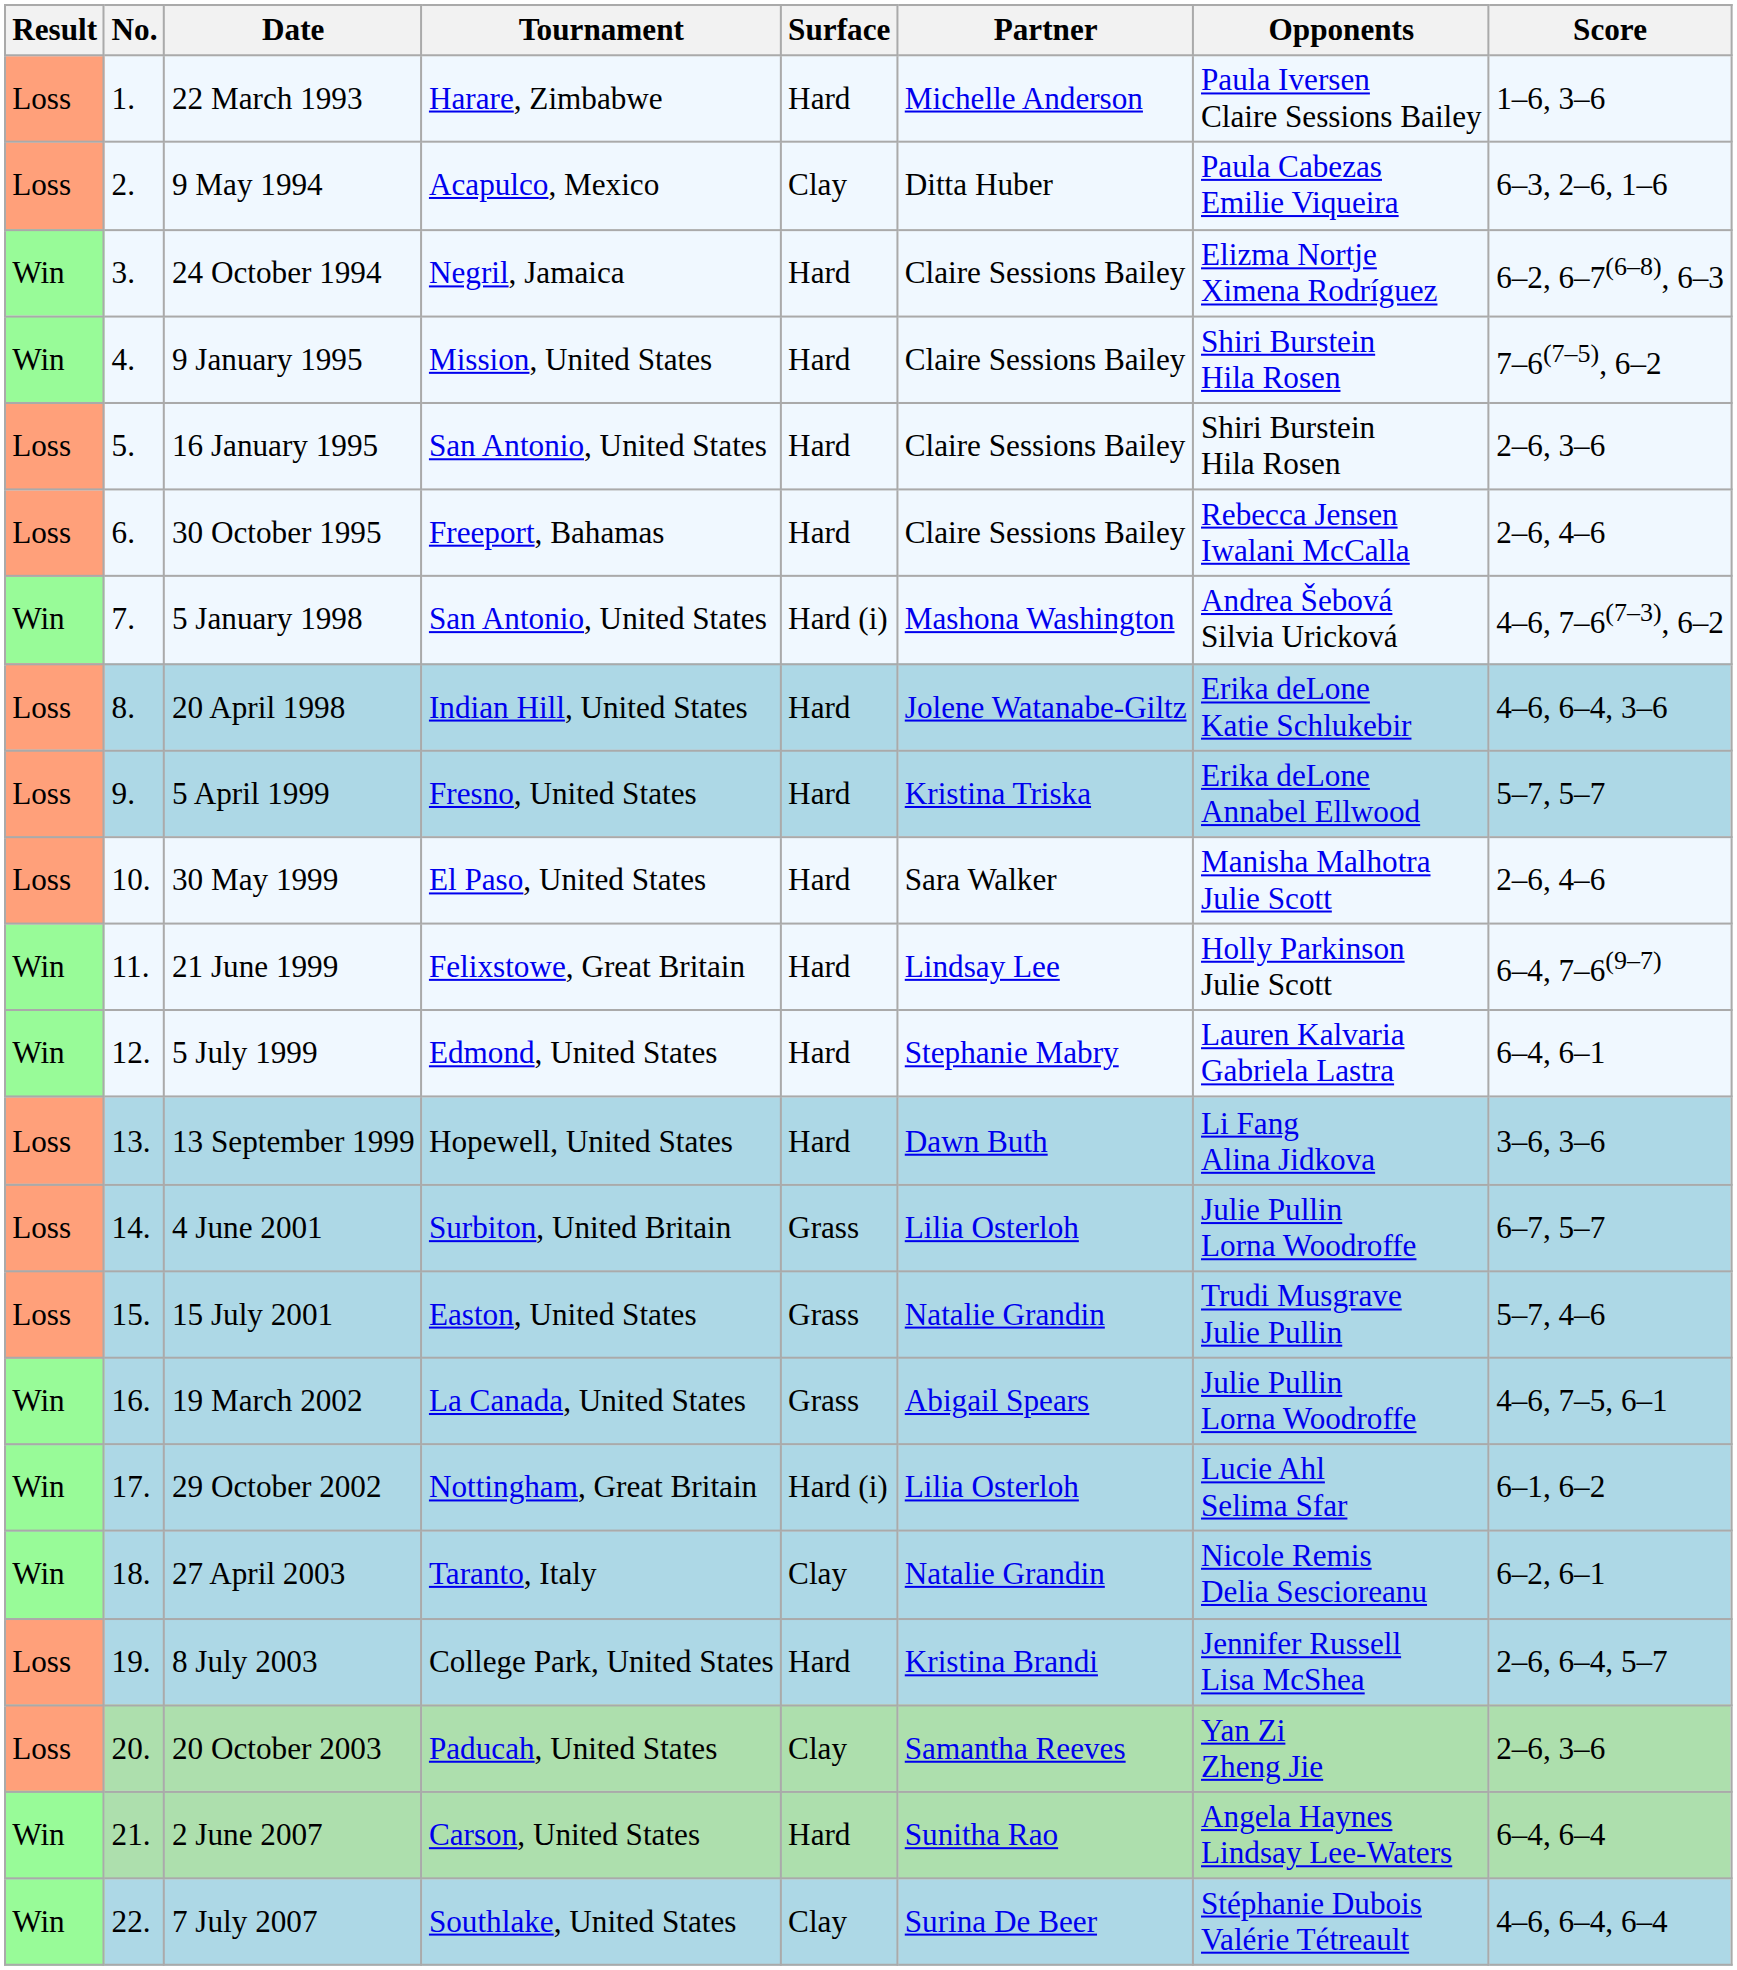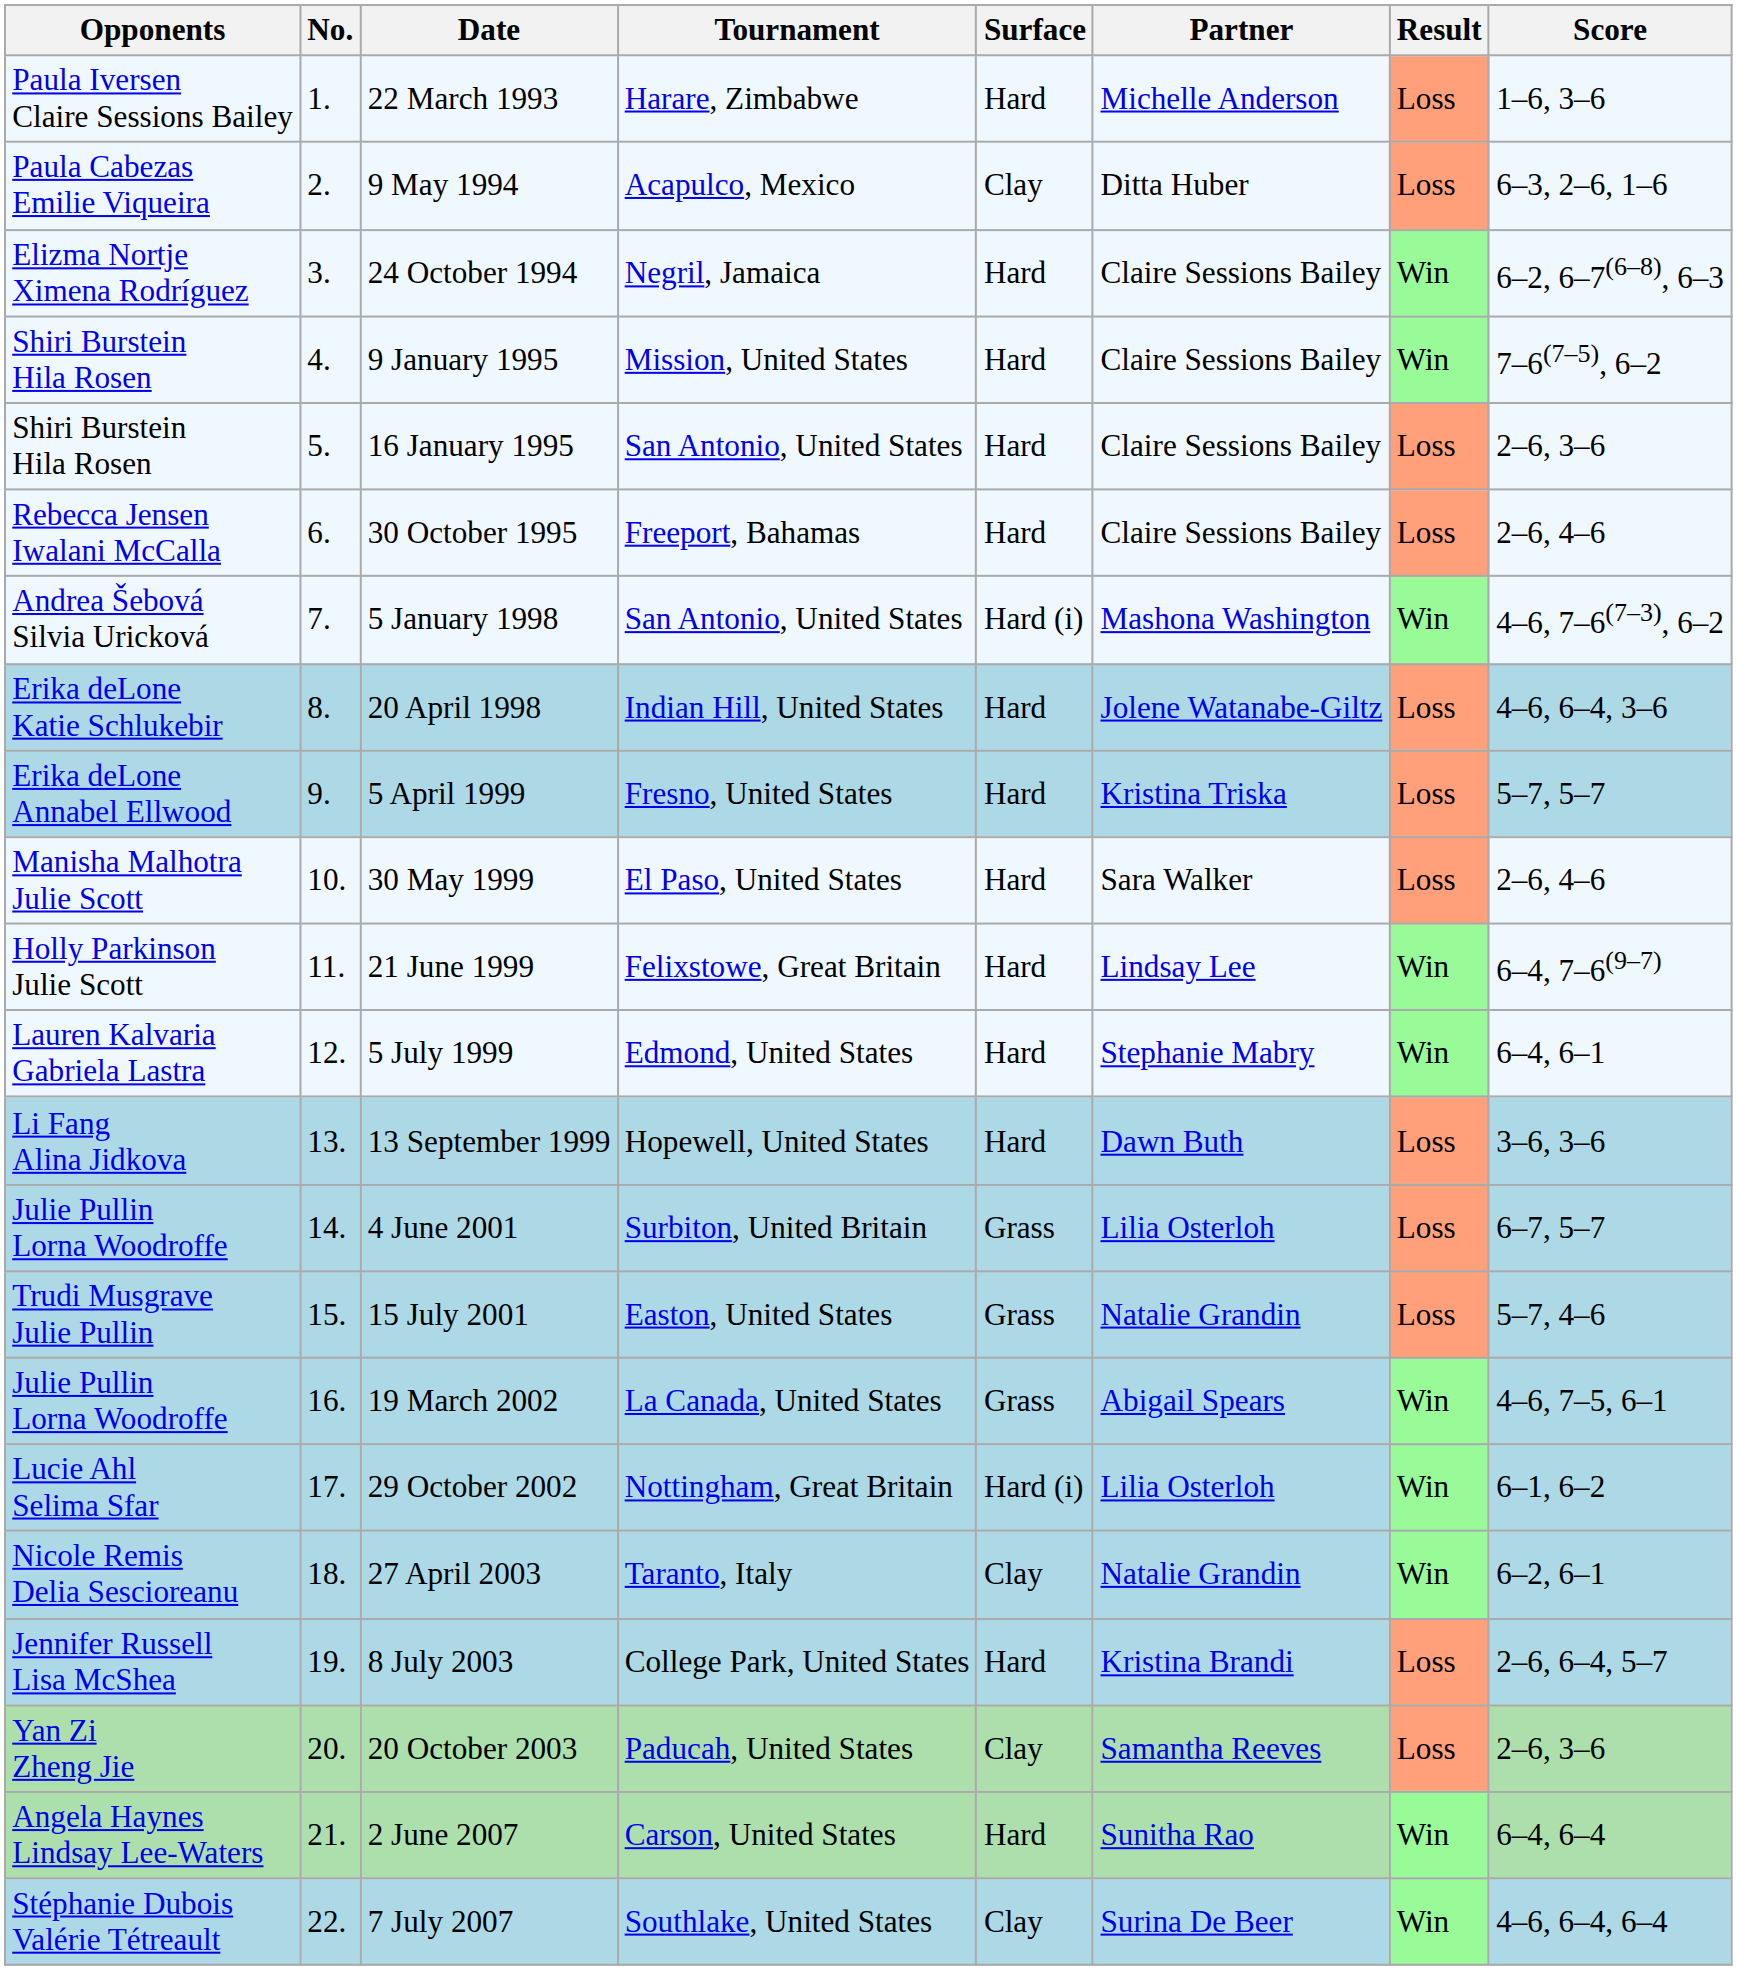 <table class="sortable wikitable" style=font-size:97%>
 <tr>
-<th>Result</th>
+<th>Opponents</th>
 <th>No.</th>
 <th>Date</th>
 <th>Tournament</th>
 <th>Surface</th>
 <th>Partner</th>
-<th>Opponents</th>
+<th>Result</th>
 <th>Score</th>
 </tr>
 <tr style="background:#f0f8ff;">
-<td style="background:#ffa07a;">Loss</td>
+<td> <a href='#'>Paula Iversen</a> <br>  Claire Sessions Bailey</td>
 <td>1.</td>
 <td>22 March 1993</td>
 <td><a href='#'>Harare</a>, Zimbabwe</td>
 <td>Hard</td>
 <td> <a href='#'>Michelle Anderson</a></td>
-<td> <a href='#'>Paula Iversen</a> <br>  Claire Sessions Bailey</td>
+<td style="background:#ffa07a;">Loss</td>
 <td>1–6, 3–6</td>
 </tr>
 <tr style="background:#f0f8ff;">
-<td style="background:#ffa07a;">Loss</td>
+<td> <a href='#'>Paula Cabezas</a> <br>  <a href='#'>Emilie Viqueira</a></td>
 <td>2.</td>
 <td>9 May 1994</td>
 <td><a href='#'>Acapulco</a>, Mexico</td>
 <td>Clay</td>
 <td> Ditta Huber</td>
-<td> <a href='#'>Paula Cabezas</a> <br>  <a href='#'>Emilie Viqueira</a></td>
+<td style="background:#ffa07a;">Loss</td>
 <td>6–3, 2–6, 1–6</td>
 </tr>
 <tr style="background:#f0f8ff;">
-<td style="background:#98fb98;">Win</td>
+<td> <a href='#'>Elizma Nortje</a> <br>  <a href='#'>Ximena Rodríguez</a></td>
 <td>3.</td>
 <td>24 October 1994</td>
 <td><a href='#'>Negril</a>, Jamaica</td>
 <td>Hard</td>
 <td> Claire Sessions Bailey</td>
-<td> <a href='#'>Elizma Nortje</a> <br>  <a href='#'>Ximena Rodríguez</a></td>
+<td style="background:#98fb98;">Win</td>
 <td>6–2, 6–7<sup>(6–8)</sup>, 6–3</td>
 </tr>
 <tr style="background:#f0f8ff;">
-<td style="background:#98fb98;">Win</td>
+<td> <a href='#'>Shiri Burstein</a> <br>  <a href='#'>Hila Rosen</a></td>
 <td>4.</td>
 <td>9 January 1995</td>
 <td><a href='#'>Mission</a>, United States</td>
 <td>Hard</td>
 <td> Claire Sessions Bailey</td>
-<td> <a href='#'>Shiri Burstein</a> <br>  <a href='#'>Hila Rosen</a></td>
+<td style="background:#98fb98;">Win</td>
 <td>7–6<sup>(7–5)</sup>, 6–2</td>
 </tr>
 <tr style="background:#f0f8ff;">
-<td style="background:#ffa07a;">Loss</td>
+<td> Shiri Burstein <br>  Hila Rosen</td>
 <td>5.</td>
 <td>16 January 1995</td>
 <td><a href='#'>San Antonio</a>, United States</td>
 <td>Hard</td>
 <td> Claire Sessions Bailey</td>
-<td> Shiri Burstein <br>  Hila Rosen</td>
+<td style="background:#ffa07a;">Loss</td>
 <td>2–6, 3–6</td>
 </tr>
 <tr style="background:#f0f8ff;">
-<td style="background:#ffa07a;">Loss</td>
+<td> <a href='#'>Rebecca Jensen</a> <br>  <a href='#'>Iwalani McCalla</a></td>
 <td>6.</td>
 <td>30 October 1995</td>
 <td><a href='#'>Freeport</a>, Bahamas</td>
 <td>Hard</td>
 <td> Claire Sessions Bailey</td>
-<td> <a href='#'>Rebecca Jensen</a> <br>  <a href='#'>Iwalani McCalla</a></td>
+<td style="background:#ffa07a;">Loss</td>
 <td>2–6, 4–6</td>
 </tr>
 <tr style="background:#f0f8ff;">
-<td style="background:#98fb98;">Win</td>
+<td> <a href='#'>Andrea Šebová</a> <br>  Silvia Uricková</td>
 <td>7.</td>
 <td>5 January 1998</td>
 <td><a href='#'>San Antonio</a>, United States</td>
 <td>Hard (i)</td>
 <td> <a href='#'>Mashona Washington</a></td>
-<td> <a href='#'>Andrea Šebová</a> <br>  Silvia Uricková</td>
+<td style="background:#98fb98;">Win</td>
 <td>4–6, 7–6<sup>(7–3)</sup>, 6–2</td>
 </tr>
 <tr style="background:lightblue;">
-<td style="background:#ffa07a;">Loss</td>
+<td> <a href='#'>Erika deLone</a> <br>  <a href='#'>Katie Schlukebir</a></td>
 <td>8.</td>
 <td>20 April 1998</td>
 <td><a href='#'>Indian Hill</a>, United States</td>
 <td>Hard</td>
 <td> <a href='#'>Jolene Watanabe-Giltz</a></td>
-<td> <a href='#'>Erika deLone</a> <br>  <a href='#'>Katie Schlukebir</a></td>
+<td style="background:#ffa07a;">Loss</td>
 <td>4–6, 6–4, 3–6</td>
 </tr>
 <tr style="background:lightblue;">
-<td style="background:#ffa07a;">Loss</td>
+<td> <a href='#'>Erika deLone</a> <br>  <a href='#'>Annabel Ellwood</a></td>
 <td>9.</td>
 <td>5 April 1999</td>
 <td><a href='#'>Fresno</a>, United States</td>
 <td>Hard</td>
 <td> <a href='#'>Kristina Triska</a></td>
-<td> <a href='#'>Erika deLone</a> <br>  <a href='#'>Annabel Ellwood</a></td>
+<td style="background:#ffa07a;">Loss</td>
 <td>5–7, 5–7</td>
 </tr>
 <tr style="background:#f0f8ff;">
-<td style="background:#ffa07a;">Loss</td>
+<td> <a href='#'>Manisha Malhotra</a> <br>  <a href='#'>Julie Scott</a></td>
 <td>10.</td>
 <td>30 May 1999</td>
 <td><a href='#'>El Paso</a>, United States</td>
 <td>Hard</td>
 <td> Sara Walker</td>
-<td> <a href='#'>Manisha Malhotra</a> <br>  <a href='#'>Julie Scott</a></td>
+<td style="background:#ffa07a;">Loss</td>
 <td>2–6, 4–6</td>
 </tr>
 <tr style="background:#f0f8ff;">
-<td style="background:#98fb98;">Win</td>
+<td> <a href='#'>Holly Parkinson</a> <br>  Julie Scott</td>
 <td>11.</td>
 <td>21 June 1999</td>
 <td><a href='#'>Felixstowe</a>, Great Britain</td>
 <td>Hard</td>
 <td> <a href='#'>Lindsay Lee</a></td>
-<td> <a href='#'>Holly Parkinson</a> <br>  Julie Scott</td>
+<td style="background:#98fb98;">Win</td>
 <td>6–4, 7–6<sup>(9–7)</sup></td>
 </tr>
 <tr style="background:#f0f8ff;">
-<td style="background:#98fb98;">Win</td>
+<td> <a href='#'>Lauren Kalvaria</a> <br>  <a href='#'>Gabriela Lastra</a></td>
 <td>12.</td>
 <td>5 July 1999</td>
 <td><a href='#'>Edmond</a>, United States</td>
 <td>Hard</td>
 <td> <a href='#'>Stephanie Mabry</a></td>
-<td> <a href='#'>Lauren Kalvaria</a> <br>  <a href='#'>Gabriela Lastra</a></td>
+<td style="background:#98fb98;">Win</td>
 <td>6–4, 6–1</td>
 </tr>
 <tr style="background:lightblue;">
-<td style="background:#ffa07a;">Loss</td>
+<td> <a href='#'>Li Fang</a> <br>  <a href='#'>Alina Jidkova</a></td>
 <td>13.</td>
 <td>13 September 1999</td>
 <td>Hopewell, United States</td>
 <td>Hard</td>
 <td> <a href='#'>Dawn Buth</a></td>
-<td> <a href='#'>Li Fang</a> <br>  <a href='#'>Alina Jidkova</a></td>
+<td style="background:#ffa07a;">Loss</td>
 <td>3–6, 3–6</td>
 </tr>
 <tr style="background:lightblue;">
-<td style="background:#ffa07a;">Loss</td>
+<td> <a href='#'>Julie Pullin</a> <br>  <a href='#'>Lorna Woodroffe</a></td>
 <td>14.</td>
 <td>4 June 2001</td>
 <td><a href='#'>Surbiton</a>, United Britain</td>
 <td>Grass</td>
 <td> <a href='#'>Lilia Osterloh</a></td>
-<td> <a href='#'>Julie Pullin</a> <br>  <a href='#'>Lorna Woodroffe</a></td>
+<td style="background:#ffa07a;">Loss</td>
 <td>6–7, 5–7</td>
 </tr>
 <tr style="background:lightblue;">
-<td style="background:#ffa07a;">Loss</td>
+<td> <a href='#'>Trudi Musgrave</a> <br>  <a href='#'>Julie Pullin</a></td>
 <td>15.</td>
 <td>15 July 2001</td>
 <td><a href='#'>Easton</a>, United States</td>
 <td>Grass</td>
 <td> <a href='#'>Natalie Grandin</a></td>
-<td> <a href='#'>Trudi Musgrave</a> <br>  <a href='#'>Julie Pullin</a></td>
+<td style="background:#ffa07a;">Loss</td>
 <td>5–7, 4–6</td>
 </tr>
 <tr style="background:lightblue;">
-<td style="background:#98fb98;">Win</td>
+<td> <a href='#'>Julie Pullin</a> <br>  <a href='#'>Lorna Woodroffe</a></td>
 <td>16.</td>
 <td>19 March 2002</td>
 <td><a href='#'>La Canada</a>, United States</td>
 <td>Grass</td>
 <td> <a href='#'>Abigail Spears</a></td>
-<td> <a href='#'>Julie Pullin</a> <br>  <a href='#'>Lorna Woodroffe</a></td>
+<td style="background:#98fb98;">Win</td>
 <td>4–6, 7–5, 6–1</td>
 </tr>
 <tr style="background:lightblue;">
-<td style="background:#98fb98;">Win</td>
+<td> <a href='#'>Lucie Ahl</a> <br>  <a href='#'>Selima Sfar</a></td>
 <td>17.</td>
 <td>29 October 2002</td>
 <td><a href='#'>Nottingham</a>, Great Britain</td>
 <td>Hard (i)</td>
 <td> <a href='#'>Lilia Osterloh</a></td>
-<td> <a href='#'>Lucie Ahl</a> <br>  <a href='#'>Selima Sfar</a></td>
+<td style="background:#98fb98;">Win</td>
 <td>6–1, 6–2</td>
 </tr>
 <tr style="background:lightblue;">
-<td style="background:#98fb98;">Win</td>
+<td> <a href='#'>Nicole Remis</a> <br>  <a href='#'>Delia Sescioreanu</a></td>
 <td>18.</td>
 <td>27 April 2003</td>
 <td><a href='#'>Taranto</a>, Italy</td>
 <td>Clay</td>
 <td> <a href='#'>Natalie Grandin</a></td>
-<td> <a href='#'>Nicole Remis</a> <br>  <a href='#'>Delia Sescioreanu</a></td>
+<td style="background:#98fb98;">Win</td>
 <td>6–2, 6–1</td>
 </tr>
 <tr style="background:lightblue;">
-<td style="background:#ffa07a;">Loss</td>
+<td> <a href='#'>Jennifer Russell</a> <br>  <a href='#'>Lisa McShea</a></td>
 <td>19.</td>
 <td>8 July 2003</td>
 <td>College Park, United States</td>
 <td>Hard</td>
 <td> <a href='#'>Kristina Brandi</a></td>
-<td> <a href='#'>Jennifer Russell</a> <br>  <a href='#'>Lisa McShea</a></td>
+<td style="background:#ffa07a;">Loss</td>
 <td>2–6, 6–4, 5–7</td>
 </tr>
 <tr style="background:#addfad;">
-<td style="background:#ffa07a;">Loss</td>
+<td> <a href='#'>Yan Zi</a> <br>  <a href='#'>Zheng Jie</a></td>
 <td>20.</td>
 <td>20 October 2003</td>
 <td><a href='#'>Paducah</a>, United States</td>
 <td>Clay</td>
 <td> <a href='#'>Samantha Reeves</a></td>
-<td> <a href='#'>Yan Zi</a> <br>  <a href='#'>Zheng Jie</a></td>
+<td style="background:#ffa07a;">Loss</td>
 <td>2–6, 3–6</td>
 </tr>
 <tr style="background:#addfad;">
-<td style="background:#98fb98;">Win</td>
+<td> <a href='#'>Angela Haynes</a> <br>  <a href='#'>Lindsay Lee-Waters</a></td>
 <td>21.</td>
 <td>2 June 2007</td>
 <td><a href='#'>Carson</a>, United States</td>
 <td>Hard</td>
 <td> <a href='#'>Sunitha Rao</a></td>
-<td> <a href='#'>Angela Haynes</a> <br>  <a href='#'>Lindsay Lee-Waters</a></td>
+<td style="background:#98fb98;">Win</td>
 <td>6–4, 6–4</td>
 </tr>
 <tr style="background:lightblue;">
-<td style="background:#98fb98;">Win</td>
+<td> <a href='#'>Stéphanie Dubois</a> <br>  <a href='#'>Valérie Tétreault</a></td>
 <td>22.</td>
 <td>7 July 2007</td>
 <td><a href='#'>Southlake</a>, United States</td>
 <td>Clay</td>
 <td> <a href='#'>Surina De Beer</a></td>
-<td> <a href='#'>Stéphanie Dubois</a> <br>  <a href='#'>Valérie Tétreault</a></td>
+<td style="background:#98fb98;">Win</td>
 <td>4–6, 6–4, 6–4</td>
 </tr>
 </table>
